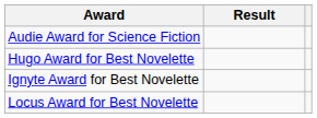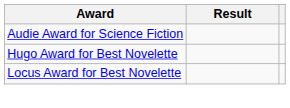 <table class=wikitable>
 <tr>
 <th>Award</th>
 <th style="min-width: 7em">Result</th>
 <th></th>
 </tr>
 <tr>
 <td><a href='#'>Audie Award for Science Fiction</a></td>
 <td></td>
 <td align=center></td>
 </tr>
 <tr>
 <td><a href='#'>Hugo Award for Best Novelette</a></td>
 <td></td>
 <td align=center></td>
 </tr>
 <tr>
-<td><a href='#'>Ignyte Award</a> for Best Novelette</td>
-<td></td>
-<td align=center></td>
-</tr>
-<tr>
 <td><a href='#'>Locus Award for Best Novelette</a></td>
 <td></td>
 <td align=center></td>
 </tr>
 </table>
